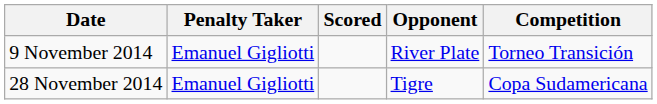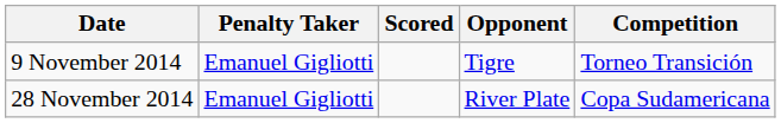 <table class="wikitable">
 <tr>
 <th>Date</th>
 <th>Penalty Taker</th>
 <th>Scored</th>
 <th>Opponent</th>
 <th>Competition</th>
 </tr>
 <tr>
 <td>9 November 2014</td>
 <td><a href='#'>Emanuel Gigliotti</a></td>
 <td></td>
-<td><a href='#'>River Plate</a></td>
+<td><a href='#'>Tigre</a></td>
 <td><a href='#'>Torneo Transición</a></td>
 </tr>
 <tr>
 <td>28 November 2014</td>
 <td><a href='#'>Emanuel Gigliotti</a></td>
 <td></td>
-<td><a href='#'>Tigre</a></td>
+<td><a href='#'>River Plate</a></td>
 <td><a href='#'>Copa Sudamericana</a></td>
 </tr>
 </table>
